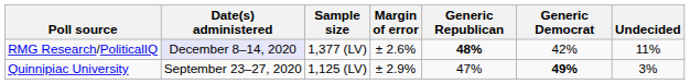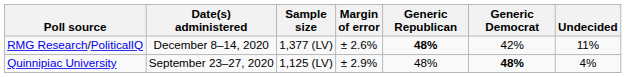 <table class="wikitable" style="font-size:90%;text-align:center;">
 <tr valign=bottom>
 <th>Poll source</th>
 <th>Date(s)<br>administered</th>
 <th>Sample<br>size</th>
 <th>Margin<br>of error</th>
 <th style="width:100px;">Generic<br>Republican</th>
 <th style="width:100px;">Generic<br>Democrat</th>
 <th>Undecided</th>
 </tr>
 <tr>
 <td style="text-align:left;"><a href='#'>RMG Research</a>/<a href='#'>PoliticalIQ</a></td>
-<td style="background: lavender;">December 8–14, 2020</td>
+<td>December 8–14, 2020</td>
 <td>1,377 (LV)</td>
 <td>± 2.6%</td>
 <td><strong>48%</strong></td>
 <td>42%</td>
 <td>11%</td>
 </tr>
 <tr>
 <td style="text-align:left;"><a href='#'>Quinnipiac University</a></td>
 <td>September 23–27, 2020</td>
 <td>1,125 (LV)</td>
 <td>± 2.9%</td>
-<td>47%</td>
-<td><strong>49%</strong></td>
-<td>3%</td>
+<td>48%</td>
+<td><strong>48%</strong></td>
+<td>4%</td>
 </tr>
 </table>
